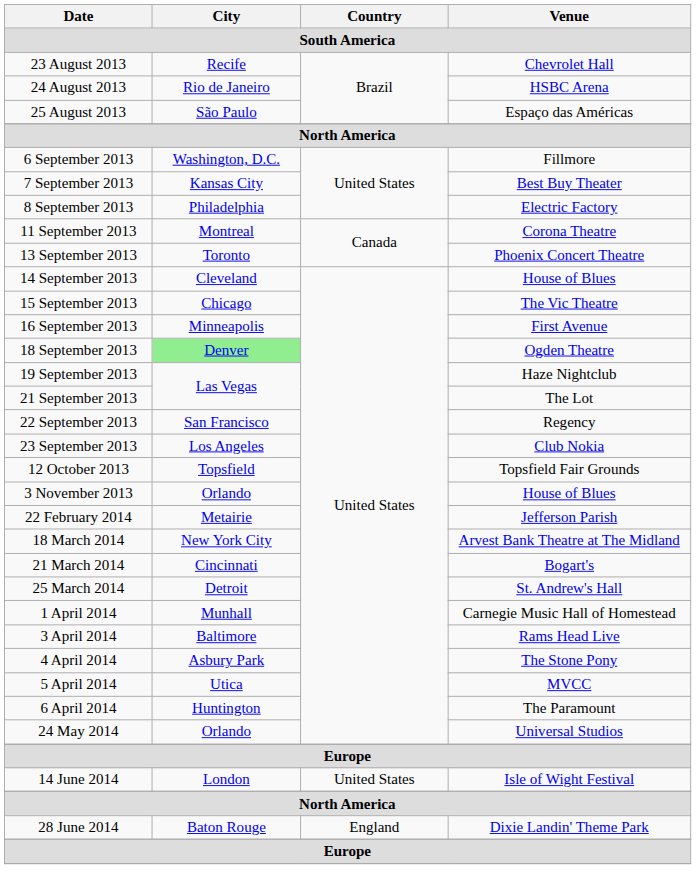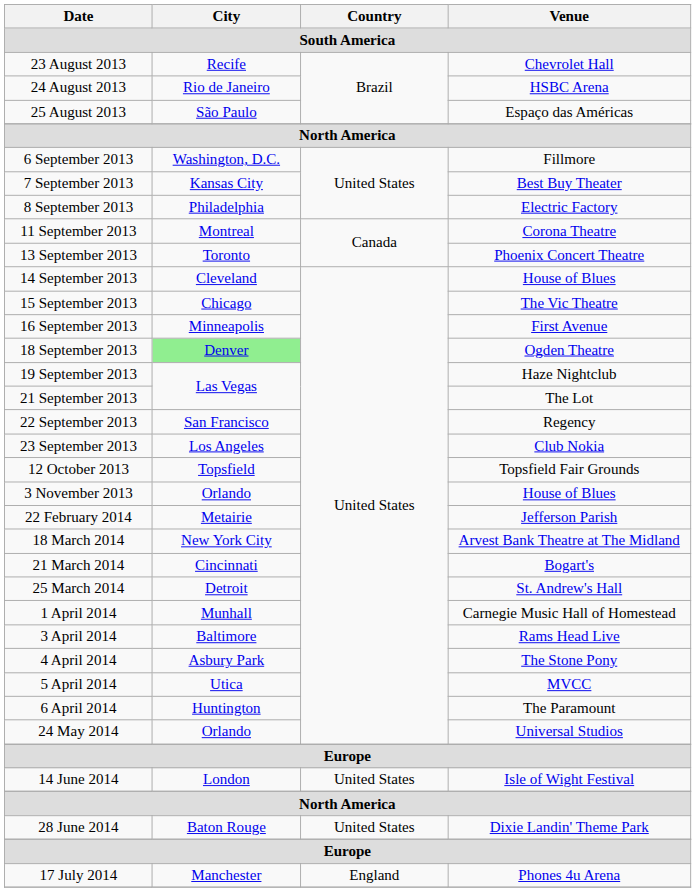 <table class="wikitable" style="text-align:center;">
 <tr>
 <th style="width:150px;">Date</th>
 <th style="width:150px;">City</th>
 <th style="width:150px;">Country</th>
 <th style="width:250px;">Venue</th>
 </tr>
 <tr style="background:#ddd;">
 <td colspan="4" style="text-align:center;"><strong>South America</strong></td>
 </tr>
 <tr>
 <td>23 August 2013</td>
 <td><a href='#'>Recife</a></td>
 <td rowspan=3>Brazil</td>
 <td><a href='#'>Chevrolet Hall</a></td>
 </tr>
 <tr>
 <td>24 August 2013</td>
 <td><a href='#'>Rio de Janeiro</a></td>
 <td><a href='#'>HSBC Arena</a></td>
 </tr>
 <tr>
 <td>25 August 2013</td>
 <td><a href='#'>São Paulo</a></td>
 <td>Espaço das Américas</td>
 </tr>
 <tr>
 </tr>
 <tr style="background:#ddd;">
 <td colspan="4" style="text-align:center;"><strong>North America</strong></td>
 </tr>
 <tr>
 <td>6 September 2013</td>
 <td><a href='#'>Washington, D.C.</a></td>
 <td rowspan=3>United States</td>
 <td>Fillmore</td>
 </tr>
 <tr>
 <td>7 September 2013</td>
 <td><a href='#'>Kansas City</a></td>
 <td><a href='#'>Best Buy Theater</a></td>
 </tr>
 <tr>
 <td>8 September 2013</td>
 <td><a href='#'>Philadelphia</a></td>
 <td><a href='#'>Electric Factory</a></td>
 </tr>
 <tr>
 <td>11 September 2013</td>
 <td><a href='#'>Montreal</a></td>
 <td rowspan=2>Canada</td>
 <td><a href='#'>Corona Theatre</a></td>
 </tr>
 <tr>
 <td>13 September 2013</td>
 <td><a href='#'>Toronto</a></td>
 <td><a href='#'>Phoenix Concert Theatre</a></td>
 </tr>
 <tr>
 <td>14 September 2013</td>
 <td><a href='#'>Cleveland</a></td>
 <td rowspan=20>United States</td>
 <td><a href='#'>House of Blues</a></td>
 </tr>
 <tr>
 <td>15 September 2013</td>
 <td><a href='#'>Chicago</a></td>
 <td><a href='#'>The Vic Theatre</a></td>
 </tr>
 <tr>
 <td>16 September 2013</td>
 <td><a href='#'>Minneapolis</a></td>
 <td><a href='#'>First Avenue</a></td>
 </tr>
 <tr>
 <td>18 September 2013</td>
 <td style="background: lightgreen;"><a href='#'>Denver</a></td>
 <td><a href='#'>Ogden Theatre</a></td>
 </tr>
 <tr>
 <td>19 September 2013</td>
 <td rowspan=2><a href='#'>Las Vegas</a></td>
 <td>Haze Nightclub</td>
 </tr>
 <tr>
 <td>21 September 2013</td>
 <td>The Lot</td>
 </tr>
 <tr>
 <td>22 September 2013</td>
 <td><a href='#'>San Francisco</a></td>
 <td>Regency</td>
 </tr>
 <tr>
 <td>23 September 2013</td>
 <td><a href='#'>Los Angeles</a></td>
 <td><a href='#'>Club Nokia</a></td>
 </tr>
 <tr>
 <td>12 October 2013</td>
 <td><a href='#'>Topsfield</a></td>
 <td>Topsfield Fair Grounds</td>
 </tr>
 <tr>
 <td>3 November 2013</td>
 <td><a href='#'>Orlando</a></td>
 <td><a href='#'>House of Blues</a></td>
 </tr>
 <tr>
 <td>22 February 2014</td>
 <td><a href='#'>Metairie</a></td>
 <td><a href='#'>Jefferson Parish</a></td>
 </tr>
 <tr>
 <td>18 March 2014</td>
 <td><a href='#'>New York City</a></td>
 <td><a href='#'>Arvest Bank Theatre at The Midland</a></td>
 </tr>
 <tr>
 <td>21 March 2014</td>
 <td><a href='#'>Cincinnati</a></td>
 <td><a href='#'>Bogart's</a></td>
 </tr>
 <tr>
 <td>25 March 2014</td>
 <td><a href='#'>Detroit</a></td>
 <td><a href='#'>St. Andrew's Hall</a></td>
 </tr>
 <tr>
 <td>1 April 2014</td>
 <td><a href='#'>Munhall</a></td>
 <td>Carnegie Music Hall of Homestead</td>
 </tr>
 <tr>
 <td>3 April 2014</td>
 <td><a href='#'>Baltimore</a></td>
 <td><a href='#'>Rams Head Live</a></td>
 </tr>
 <tr>
 <td>4 April 2014</td>
 <td><a href='#'>Asbury Park</a></td>
 <td><a href='#'>The Stone Pony</a></td>
 </tr>
 <tr>
 <td>5 April 2014</td>
 <td><a href='#'>Utica</a></td>
 <td><a href='#'>MVCC</a></td>
 </tr>
 <tr>
 <td>6 April 2014</td>
 <td><a href='#'>Huntington</a></td>
 <td>The Paramount</td>
 </tr>
 <tr>
 <td>24 May 2014</td>
 <td><a href='#'>Orlando</a></td>
 <td><a href='#'>Universal Studios</a></td>
 </tr>
 <tr>
 </tr>
 <tr style="background:#ddd;">
 <td colspan="4" style="text-align:center;"><strong>Europe</strong></td>
 </tr>
 <tr>
 <td>14 June 2014</td>
 <td><a href='#'>London</a></td>
 <td rowspan=1>United States</td>
 <td><a href='#'>Isle of Wight Festival</a></td>
 </tr>
 <tr>
 </tr>
 <tr style="background:#ddd;">
 <td colspan="4" style="text-align:center;"><strong>North America</strong></td>
 </tr>
 <tr>
 <td>28 June 2014</td>
 <td><a href='#'>Baton Rouge</a></td>
-<td rowspan=1>England</td>
+<td rowspan=1>United States</td>
 <td><a href='#'>Dixie Landin' Theme Park</a></td>
 </tr>
 <tr>
 </tr>
 <tr style="background:#ddd;">
 <td colspan="4" style="text-align:center;"><strong>Europe</strong></td>
 </tr>
 <tr>
+<td>17 July 2014</td>
+<td><a href='#'>Manchester</a></td>
+<td rowspan=1>England</td>
+<td><a href='#'>Phones 4u Arena</a></td>
+</tr>
+<tr>
 </tr>
 </table>
